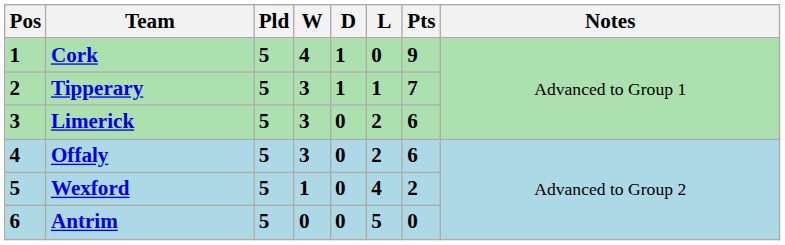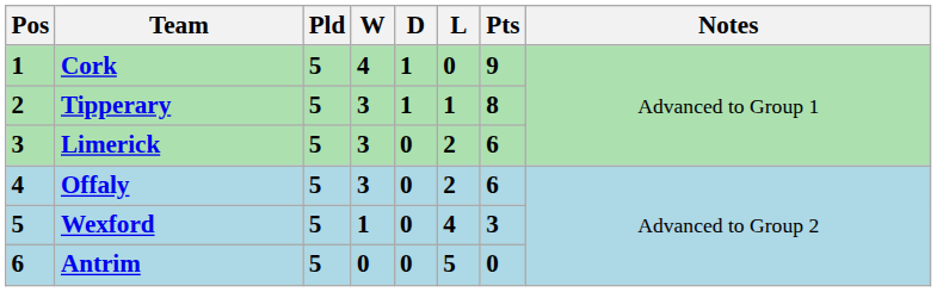 <table class="wikitable" style="text-align: centre;">
 <tr>
 <th width=20>Pos</th>
 <th width=150>Team</th>
 <th width=20>Pld</th>
 <th width=20>W</th>
 <th width=20>D</th>
 <th width=20>L</th>
 <th width=20>Pts</th>
 <th width=250>Notes</th>
 </tr>
 <tr style="background:#ACE1AF;">
 <td><strong>1</strong></td>
 <td align=left><strong> <a href='#'>Cork</a> </strong></td>
 <td><strong>5</strong></td>
 <td><strong>4</strong></td>
 <td><strong>1</strong></td>
 <td><strong>0</strong></td>
 <td><strong>9</strong></td>
 <td rowspan=3 align=center><small> Advanced to Group 1</small></td>
 </tr>
 <tr style="background:#ACE1AF;">
 <td><strong>2</strong></td>
 <td align=left><strong> <a href='#'>Tipperary</a> </strong></td>
 <td><strong>5</strong></td>
 <td><strong>3</strong></td>
 <td><strong>1</strong></td>
 <td><strong>1</strong></td>
-<td><strong>7</strong></td>
+<td><strong>8</strong></td>
 </tr>
 <tr style="background:#ACE1AF;">
 <td><strong>3</strong></td>
 <td align=left><strong> <a href='#'>Limerick</a> </strong></td>
 <td><strong>5</strong></td>
 <td><strong>3</strong></td>
 <td><strong>0</strong></td>
 <td><strong>2</strong></td>
 <td><strong>6</strong></td>
 </tr>
 <tr style="background:#ADD8E6;">
 <td><strong>4</strong></td>
 <td align=left><strong> <a href='#'>Offaly</a> </strong></td>
 <td><strong>5</strong></td>
 <td><strong>3</strong></td>
 <td><strong>0</strong></td>
 <td><strong>2</strong></td>
 <td><strong>6</strong></td>
 <td rowspan=3 align=center><small> Advanced to Group 2</small></td>
 </tr>
 <tr style="background:#ADD8E6;">
 <td><strong>5</strong></td>
 <td align=left><strong> <a href='#'>Wexford</a> </strong></td>
 <td><strong>5</strong></td>
 <td><strong>1</strong></td>
 <td><strong>0</strong></td>
 <td><strong>4</strong></td>
-<td><strong>2</strong></td>
+<td><strong>3</strong></td>
 </tr>
 <tr style="background:#ADD8E6;">
 <td><strong>6</strong></td>
 <td align=left><strong> <a href='#'>Antrim</a> </strong></td>
 <td><strong>5</strong></td>
 <td><strong>0</strong></td>
 <td><strong>0</strong></td>
 <td><strong>5</strong></td>
 <td><strong>0</strong></td>
 </tr>
 </table>
